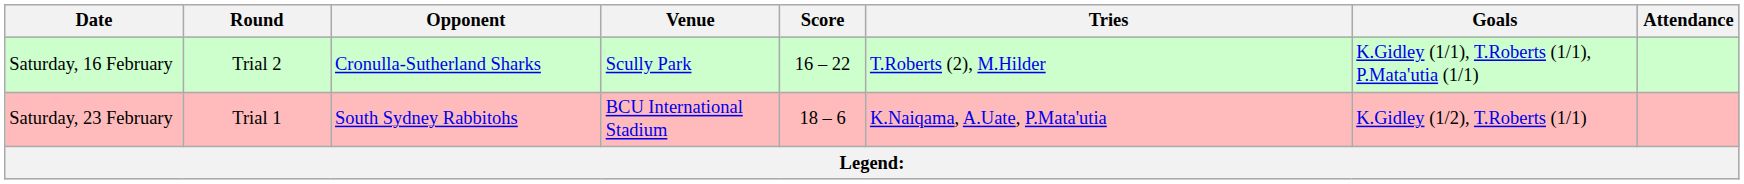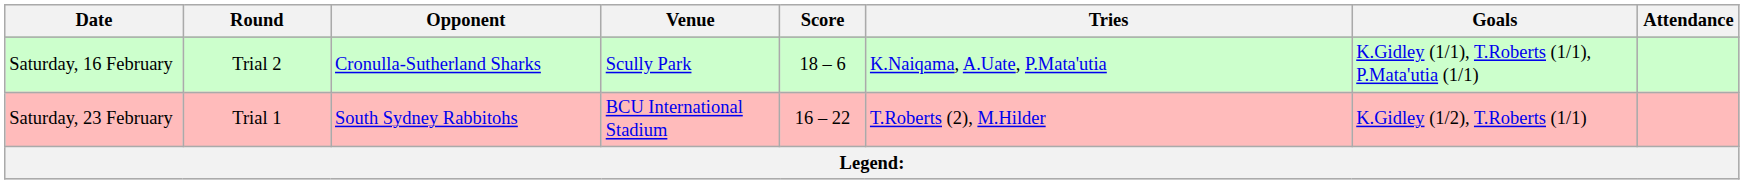 <table class="wikitable" style="font-size:75%;">
 <tr>
 <th style="width:110px;">Date</th>
 <th style="width:90px;">Round</th>
 <th style="width:170px;">Opponent</th>
 <th style="width:110px;">Venue</th>
 <th style="width:50px;">Score</th>
 <th style="width:310px;">Tries</th>
 <th style="width:180px;">Goals</th>
 <th style="width:60px;">Attendance</th>
 </tr>
 <tr style="background:#cfc;">
 <td>Saturday, 16 February</td>
 <td style="text-align:center;">Trial 2</td>
 <td> <a href='#'>Cronulla-Sutherland Sharks</a></td>
 <td><a href='#'>Scully Park</a></td>
-<td style="text-align:center;">16 – 22</td>
-<td><a href='#'>T.Roberts</a> (2), <a href='#'>M.Hilder</a></td>
+<td style="text-align:center;">18 – 6</td>
+<td><a href='#'>K.Naiqama</a>, <a href='#'>A.Uate</a>, <a href='#'>P.Mata'utia</a></td>
 <td><a href='#'>K.Gidley</a> (1/1), <a href='#'>T.Roberts</a> (1/1), <a href='#'>P.Mata'utia</a> (1/1)</td>
 <td style="text-align:center;"></td>
 </tr>
 <tr style="background:#fbb;">
 <td>Saturday, 23 February</td>
 <td style="text-align:center;">Trial 1</td>
 <td> <a href='#'>South Sydney Rabbitohs</a></td>
 <td><a href='#'>BCU International Stadium</a></td>
-<td style="text-align:center;">18 – 6</td>
-<td><a href='#'>K.Naiqama</a>, <a href='#'>A.Uate</a>, <a href='#'>P.Mata'utia</a></td>
+<td style="text-align:center;">16 – 22</td>
+<td><a href='#'>T.Roberts</a> (2), <a href='#'>M.Hilder</a></td>
 <td><a href='#'>K.Gidley</a> (1/2), <a href='#'>T.Roberts</a> (1/1)</td>
 <td style="text-align:center;"></td>
 </tr>
 <tr>
 <th colspan="11"><strong>Legend</strong>:   </th>
 </tr>
 </table>
